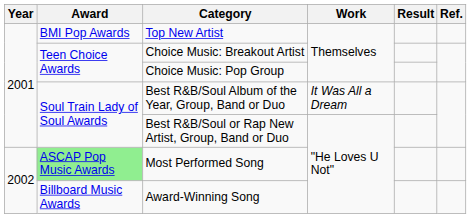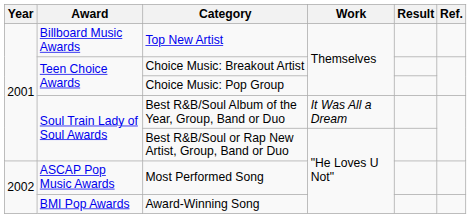 <table class="wikitable">
 <tr>
 <th scope="col">Year</th>
 <th scope="col">Award</th>
 <th scope="col">Category</th>
 <th scope="col">Work</th>
 <th scope="col">Result</th>
 <th scope="col">Ref.</th>
 </tr>
 <tr>
 <td rowspan="5">2001</td>
-<td><a href='#'>BMI Pop Awards</a></td>
+<td><a href='#'>Billboard Music Awards</a></td>
 <td><a href='#'>Top New Artist</a></td>
 <td rowspan="3">Themselves</td>
 <td></td>
 <td></td>
 </tr>
 <tr>
 <td rowspan="2"><a href='#'>Teen Choice Awards</a></td>
 <td>Choice Music: Breakout Artist</td>
 <td></td>
 <td rowspan="2"></td>
 </tr>
 <tr>
 <td>Choice Music: Pop Group</td>
 <td></td>
 </tr>
 <tr>
 <td rowspan="2"><a href='#'>Soul Train Lady of Soul Awards</a></td>
 <td>Best R&B/Soul Album of the Year, Group, Band or Duo</td>
 <td><em>It Was All a Dream</em></td>
 <td></td>
 <td rowspan="2"></td>
 </tr>
 <tr>
 <td>Best R&B/Soul or Rap New Artist, Group, Band or Duo</td>
 <td rowspan=3>"He Loves U Not"</td>
 <td></td>
 </tr>
 <tr>
 <td rowspan=2>2002</td>
-<td style="background: lightgreen;"><a href='#'>ASCAP Pop Music Awards</a></td>
+<td><a href='#'>ASCAP Pop Music Awards</a></td>
 <td>Most Performed Song</td>
 <td></td>
 <td></td>
 </tr>
 <tr>
-<td><a href='#'>Billboard Music Awards</a></td>
+<td><a href='#'>BMI Pop Awards</a></td>
 <td>Award-Winning Song</td>
 <td></td>
 <td></td>
 </tr>
 </table>
